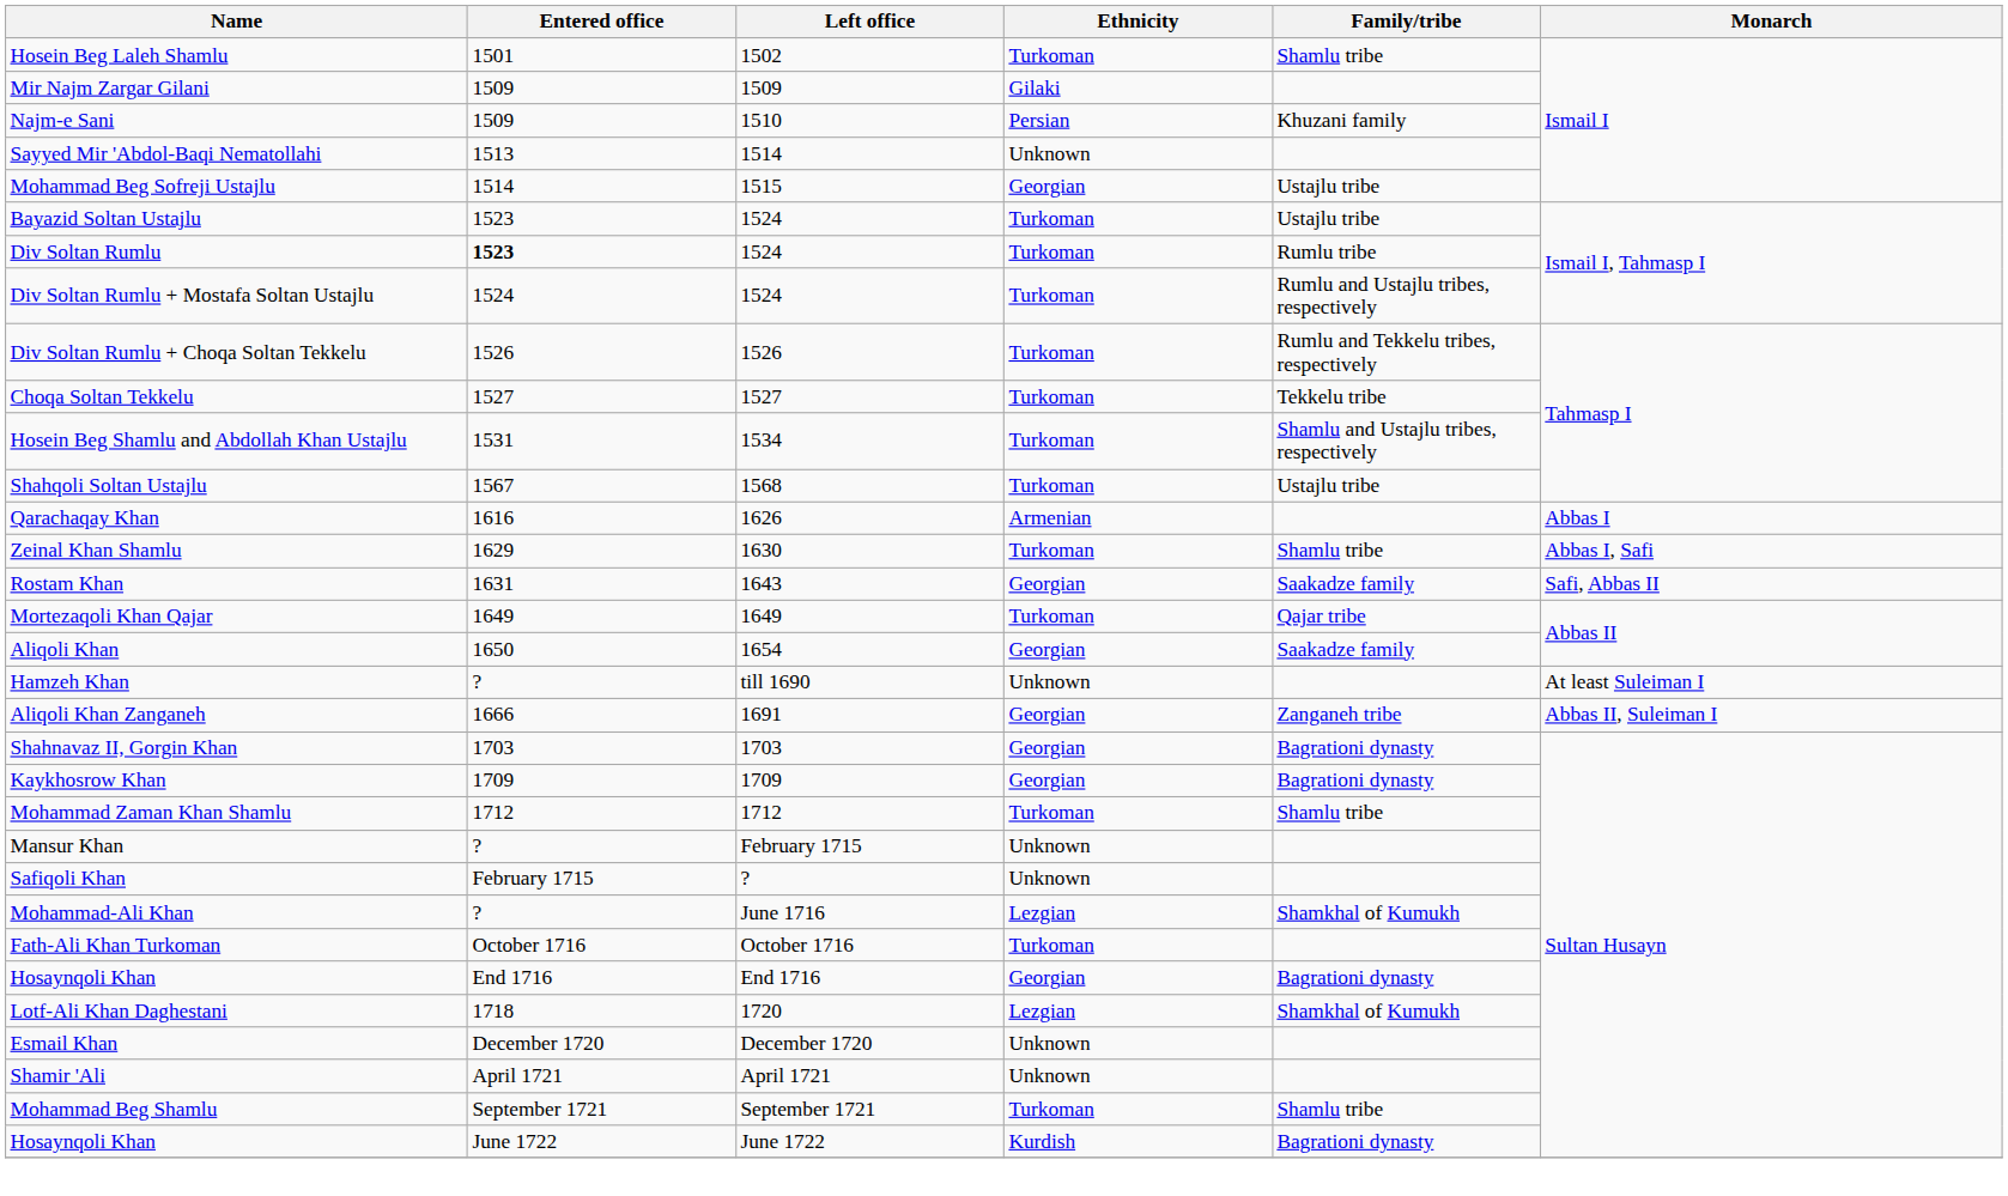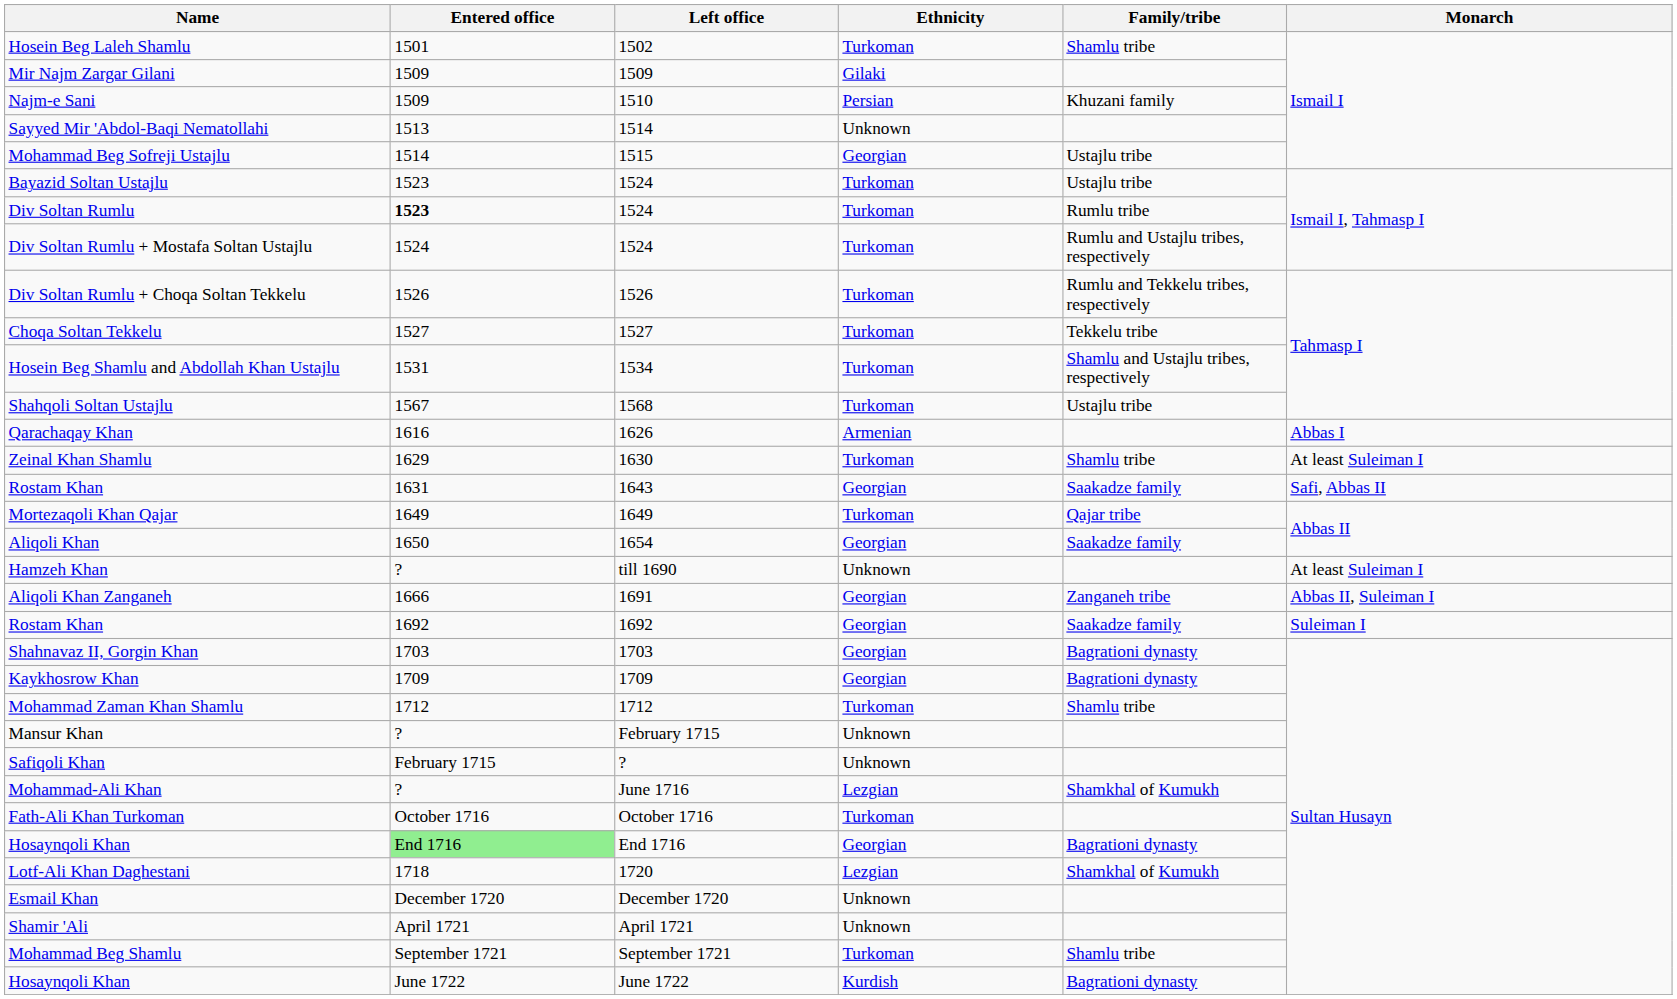 <table class="wikitable sortable">
 <tr>
 <th scope="col" width="350px" data-sort-type="text">Name</th>
 <th scope="col" width="200px" data-sort-type="text">Entered office</th>
 <th scope="col" width="200px" data-sort-type="text">Left office</th>
 <th scope="col" width="200px" data-sort-type="text">Ethnicity</th>
 <th scope="col" width="200px" data-sort-type="text">Family/tribe</th>
 <th scope="col" width="350px" data-sort-type="text">Monarch</th>
 </tr>
 <tr>
 <td><a href='#'>Hosein Beg Laleh Shamlu</a></td>
 <td>1501</td>
 <td>1502</td>
 <td><a href='#'>Turkoman</a></td>
 <td><a href='#'>Shamlu</a> tribe</td>
 <td rowspan=5><a href='#'>Ismail I</a></td>
 </tr>
 <tr>
 <td><a href='#'>Mir Najm Zargar Gilani</a></td>
 <td>1509</td>
 <td>1509</td>
 <td><a href='#'>Gilaki</a></td>
 <td></td>
 </tr>
 <tr>
 <td><a href='#'>Najm-e Sani</a></td>
 <td>1509</td>
 <td>1510</td>
 <td><a href='#'>Persian</a></td>
 <td>Khuzani family</td>
 </tr>
 <tr>
 <td><a href='#'>Sayyed Mir 'Abdol-Baqi Nematollahi</a></td>
 <td>1513</td>
 <td>1514</td>
 <td>Unknown</td>
 <td></td>
 </tr>
 <tr>
 <td><a href='#'>Mohammad Beg Sofreji Ustajlu</a></td>
 <td>1514</td>
 <td>1515</td>
 <td><a href='#'>Georgian</a></td>
 <td>Ustajlu tribe</td>
 </tr>
 <tr>
 <td><a href='#'>Bayazid Soltan Ustajlu</a></td>
 <td>1523</td>
 <td>1524</td>
 <td><a href='#'>Turkoman</a></td>
 <td>Ustajlu tribe</td>
 <td rowspan=3><a href='#'>Ismail I</a>, <a href='#'>Tahmasp I</a></td>
 </tr>
 <tr>
 <td><a href='#'>Div Soltan Rumlu</a></td>
 <td><strong>1523</strong></td>
 <td>1524</td>
 <td><a href='#'>Turkoman</a></td>
 <td>Rumlu tribe</td>
 </tr>
 <tr>
 <td><a href='#'>Div Soltan Rumlu</a> + Mostafa Soltan Ustajlu</td>
 <td>1524</td>
 <td>1524</td>
 <td><a href='#'>Turkoman</a></td>
 <td>Rumlu and Ustajlu tribes, respectively</td>
 </tr>
 <tr>
 <td><a href='#'>Div Soltan Rumlu</a> + Choqa Soltan Tekkelu</td>
 <td>1526</td>
 <td>1526</td>
 <td><a href='#'>Turkoman</a></td>
 <td>Rumlu and Tekkelu tribes, respectively</td>
 <td rowspan=4><a href='#'>Tahmasp I</a></td>
 </tr>
 <tr>
 <td><a href='#'>Choqa Soltan Tekkelu</a></td>
 <td>1527</td>
 <td>1527</td>
 <td><a href='#'>Turkoman</a></td>
 <td>Tekkelu tribe</td>
 </tr>
 <tr>
 <td><a href='#'>Hosein Beg Shamlu</a> and <a href='#'>Abdollah Khan Ustajlu</a></td>
 <td>1531</td>
 <td>1534</td>
 <td><a href='#'>Turkoman</a></td>
 <td><a href='#'>Shamlu</a> and Ustajlu tribes, respectively</td>
 </tr>
 <tr>
 <td><a href='#'>Shahqoli Soltan Ustajlu</a></td>
 <td>1567</td>
 <td>1568</td>
 <td><a href='#'>Turkoman</a></td>
 <td>Ustajlu tribe</td>
 </tr>
 <tr>
 <td><a href='#'>Qarachaqay Khan</a></td>
 <td>1616</td>
 <td>1626</td>
 <td><a href='#'>Armenian</a></td>
 <td></td>
 <td rowspan=1><a href='#'>Abbas I</a></td>
 </tr>
 <tr>
 <td><a href='#'>Zeinal Khan Shamlu</a></td>
 <td>1629</td>
 <td>1630</td>
 <td><a href='#'>Turkoman</a></td>
 <td><a href='#'>Shamlu</a> tribe</td>
-<td rowspan=1><a href='#'>Abbas I</a>, <a href='#'>Safi</a></td>
+<td rowspan=1>At least <a href='#'>Suleiman I</a></td>
 </tr>
 <tr>
 <td><a href='#'>Rostam Khan</a></td>
 <td>1631</td>
 <td>1643</td>
 <td><a href='#'>Georgian</a></td>
 <td><a href='#'>Saakadze family</a></td>
 <td rowspan=1><a href='#'>Safi</a>, <a href='#'>Abbas II</a></td>
 </tr>
 <tr>
 <td><a href='#'>Mortezaqoli Khan Qajar</a></td>
 <td>1649</td>
 <td>1649</td>
 <td><a href='#'>Turkoman</a></td>
 <td><a href='#'>Qajar tribe</a></td>
 <td rowspan=2><a href='#'>Abbas II</a></td>
 </tr>
 <tr>
 <td><a href='#'>Aliqoli Khan</a></td>
 <td>1650</td>
 <td>1654</td>
 <td><a href='#'>Georgian</a></td>
 <td><a href='#'>Saakadze family</a></td>
 </tr>
 <tr>
 <td><a href='#'>Hamzeh Khan</a></td>
 <td>?</td>
 <td>till 1690</td>
 <td>Unknown</td>
 <td></td>
 <td rowspan=1>At least <a href='#'>Suleiman I</a></td>
 </tr>
 <tr>
 <td><a href='#'>Aliqoli Khan Zanganeh</a></td>
 <td>1666</td>
 <td>1691</td>
 <td><a href='#'>Georgian</a></td>
 <td><a href='#'>Zanganeh tribe</a></td>
 <td rowspan=1><a href='#'>Abbas II</a>, <a href='#'>Suleiman I</a></td>
+</tr>
+<tr>
+<td><a href='#'>Rostam Khan</a></td>
+<td>1692</td>
+<td>1692</td>
+<td><a href='#'>Georgian</a></td>
+<td><a href='#'>Saakadze family</a></td>
+<td rowspan=1><a href='#'>Suleiman I</a></td>
 </tr>
 <tr>
 <td><a href='#'>Shahnavaz II, Gorgin Khan</a></td>
 <td>1703</td>
 <td>1703</td>
 <td><a href='#'>Georgian</a></td>
 <td><a href='#'>Bagrationi dynasty</a></td>
 <td rowspan=13><a href='#'>Sultan Husayn</a></td>
 </tr>
 <tr>
 <td><a href='#'>Kaykhosrow Khan</a></td>
 <td>1709</td>
 <td>1709</td>
 <td><a href='#'>Georgian</a></td>
 <td><a href='#'>Bagrationi dynasty</a></td>
 </tr>
 <tr>
 <td><a href='#'>Mohammad Zaman Khan Shamlu</a></td>
 <td>1712</td>
 <td>1712</td>
 <td><a href='#'>Turkoman</a></td>
 <td><a href='#'>Shamlu</a> tribe</td>
 </tr>
 <tr>
 <td>Mansur Khan</td>
 <td>?</td>
 <td>February 1715</td>
 <td>Unknown</td>
 <td></td>
 </tr>
 <tr>
 <td><a href='#'>Safiqoli Khan</a></td>
 <td>February 1715</td>
 <td>?</td>
 <td>Unknown</td>
 <td></td>
 </tr>
 <tr>
 <td><a href='#'>Mohammad-Ali Khan</a></td>
 <td>?</td>
 <td>June 1716</td>
 <td><a href='#'>Lezgian</a></td>
 <td><a href='#'>Shamkhal</a> of <a href='#'>Kumukh</a></td>
 </tr>
 <tr>
 <td><a href='#'>Fath-Ali Khan Turkoman</a></td>
 <td>October 1716</td>
 <td>October 1716</td>
 <td><a href='#'>Turkoman</a></td>
 <td></td>
 </tr>
 <tr>
 <td><a href='#'>Hosaynqoli Khan</a></td>
-<td>End 1716</td>
+<td style="background: lightgreen;">End 1716</td>
 <td>End 1716</td>
 <td><a href='#'>Georgian</a></td>
 <td><a href='#'>Bagrationi dynasty</a></td>
 </tr>
 <tr>
 <td><a href='#'>Lotf-Ali Khan Daghestani</a></td>
 <td>1718</td>
 <td>1720</td>
 <td><a href='#'>Lezgian</a></td>
 <td><a href='#'>Shamkhal</a> of <a href='#'>Kumukh</a></td>
 </tr>
 <tr>
 <td><a href='#'>Esmail Khan</a></td>
 <td>December 1720</td>
 <td>December 1720</td>
 <td>Unknown</td>
 <td></td>
 </tr>
 <tr>
 <td><a href='#'>Shamir 'Ali</a></td>
 <td>April 1721</td>
 <td>April 1721</td>
 <td>Unknown</td>
 <td></td>
 </tr>
 <tr>
 <td><a href='#'>Mohammad Beg Shamlu</a></td>
 <td>September 1721</td>
 <td>September 1721</td>
 <td><a href='#'>Turkoman</a></td>
 <td><a href='#'>Shamlu</a> tribe</td>
 </tr>
 <tr>
 <td><a href='#'>Hosaynqoli Khan</a></td>
 <td>June 1722</td>
 <td>June 1722</td>
 <td><a href='#'>Kurdish</a></td>
 <td><a href='#'>Bagrationi dynasty</a></td>
 </tr>
 <tr>
 </tr>
 </table>
